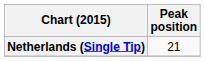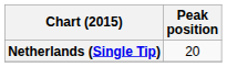 <table class="wikitable plainrowheaders" style="text-align:center">
 <tr>
 <th scope="col">Chart (2015)</th>
 <th scope="col">Peak<br>position</th>
 </tr>
 <tr>
 <th scope="row">Netherlands (<a href='#'>Single Tip</a>)</th>
-<td>21</td>
+<td>20</td>
 </tr>
 <tr>
 </tr>
 </table>
